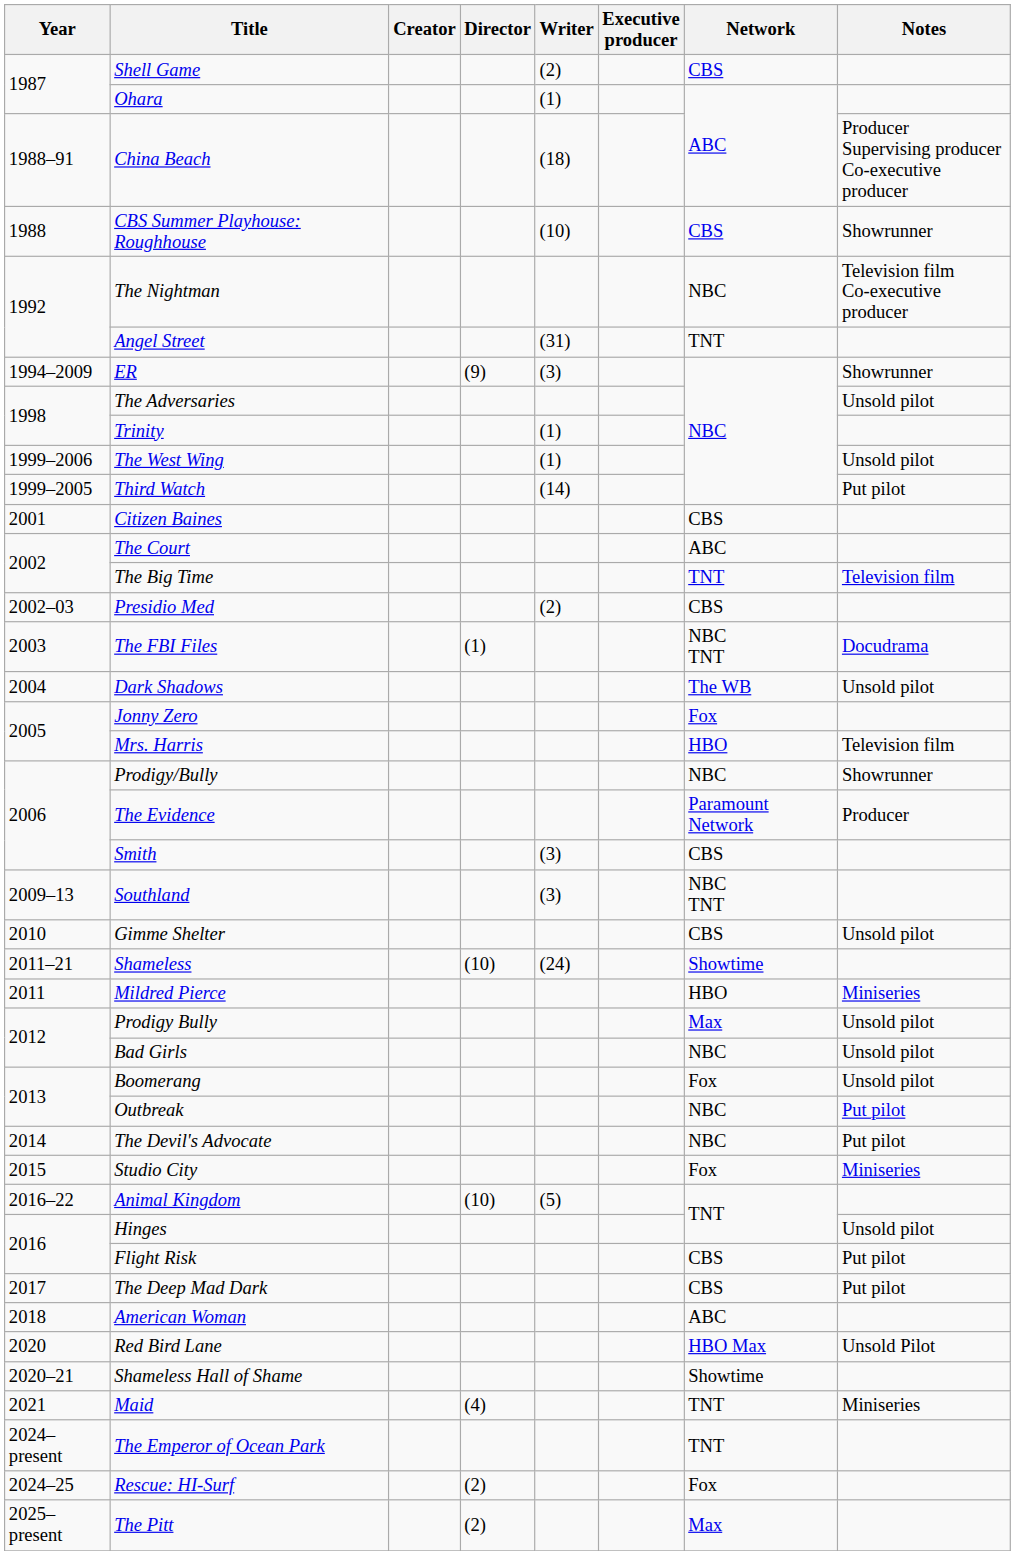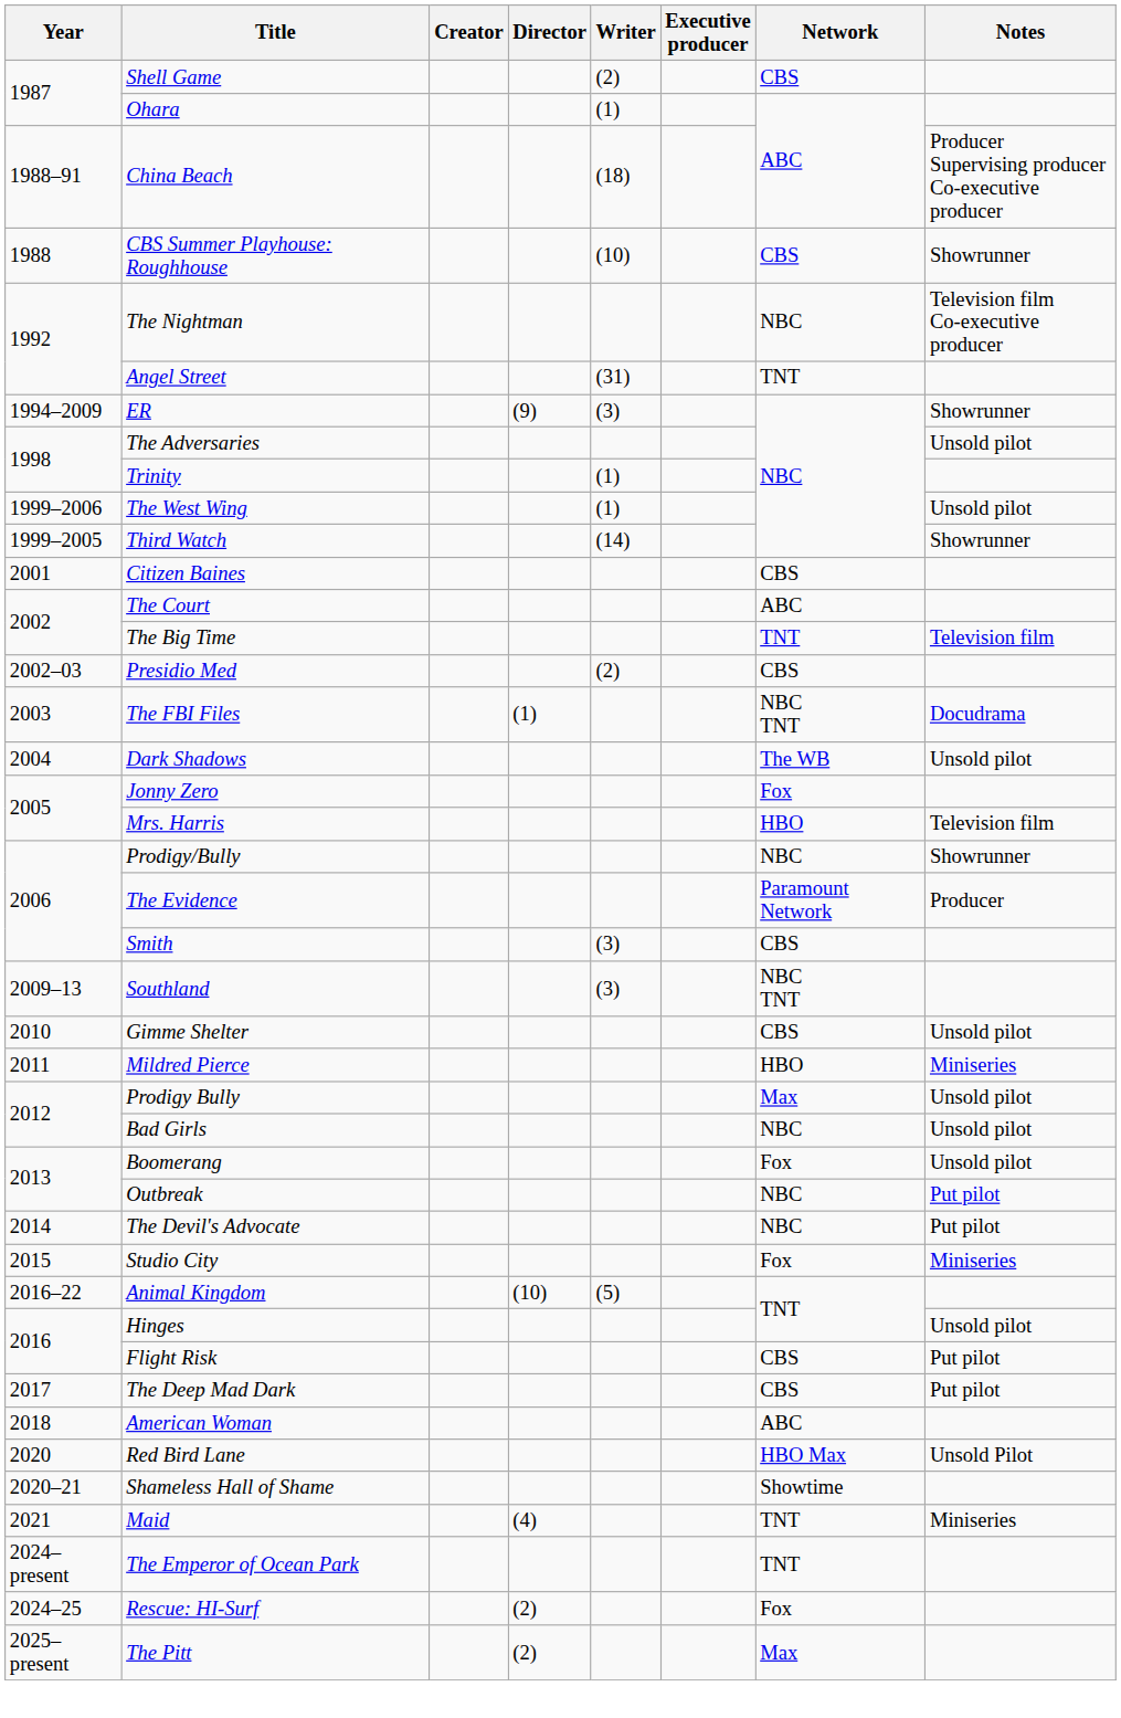 <table class="wikitable plainrowheaders">
 <tr>
 <th>Year</th>
 <th>Title</th>
 <th>Creator</th>
 <th>Director</th>
 <th>Writer</th>
 <th>Executive<br>producer</th>
 <th>Network</th>
 <th>Notes</th>
 </tr>
 <tr>
 <td rowspan=2>1987</td>
 <td><em><a href='#'>Shell Game</a></em></td>
 <td></td>
 <td></td>
 <td> (2)</td>
 <td></td>
 <td><a href='#'>CBS</a></td>
 <td></td>
 </tr>
 <tr>
 <td><em><a href='#'>Ohara</a></em></td>
 <td></td>
 <td></td>
 <td> (1)</td>
 <td></td>
 <td rowspan="2"><a href='#'>ABC</a></td>
 <td></td>
 </tr>
 <tr>
 <td>1988–91</td>
 <td><em><a href='#'>China Beach</a></em></td>
 <td></td>
 <td></td>
 <td> (18)</td>
 <td></td>
 <td>Producer <br>Supervising producer <br>Co-executive producer </td>
 </tr>
 <tr>
 <td>1988</td>
 <td><em><a href='#'>CBS Summer Playhouse: Roughhouse</a></em></td>
 <td></td>
 <td></td>
 <td> (10)</td>
 <td></td>
 <td><a href='#'>CBS</a></td>
 <td>Showrunner </td>
 </tr>
 <tr>
 <td rowspan=2>1992</td>
 <td><em>The Nightman</em></td>
 <td></td>
 <td></td>
 <td></td>
 <td></td>
 <td>NBC</td>
 <td>Television film<br>Co-executive producer</td>
 </tr>
 <tr>
 <td><em><a href='#'>Angel Street</a></em></td>
 <td></td>
 <td></td>
 <td> (31)</td>
 <td></td>
 <td>TNT</td>
 <td></td>
 </tr>
 <tr>
 <td>1994–2009</td>
 <td><em><a href='#'>ER</a></em></td>
 <td></td>
 <td> (9)</td>
 <td> (3)</td>
 <td></td>
 <td rowspan="5"><a href='#'>NBC</a></td>
 <td>Showrunner </td>
 </tr>
 <tr>
 <td rowspan=2>1998</td>
 <td><em>The Adversaries</em></td>
 <td></td>
 <td></td>
 <td></td>
 <td></td>
 <td>Unsold pilot</td>
 </tr>
 <tr>
 <td><em><a href='#'>Trinity</a></em></td>
 <td></td>
 <td></td>
 <td> (1)</td>
 <td></td>
 <td></td>
 </tr>
 <tr>
 <td>1999–2006</td>
 <td><em><a href='#'>The West Wing</a></em></td>
 <td></td>
 <td></td>
 <td> (1)</td>
 <td></td>
 <td>Unsold pilot</td>
 </tr>
 <tr>
 <td>1999–2005</td>
 <td><em><a href='#'>Third Watch</a></em></td>
 <td></td>
 <td></td>
 <td> (14)</td>
 <td></td>
-<td>Put pilot</td>
+<td>Showrunner</td>
 </tr>
 <tr>
 <td>2001</td>
 <td><em><a href='#'>Citizen Baines</a></em></td>
 <td></td>
 <td></td>
 <td> </td>
 <td></td>
 <td>CBS</td>
 <td></td>
 </tr>
 <tr>
 <td rowspan=2>2002</td>
 <td><em><a href='#'>The Court</a></em></td>
 <td></td>
 <td></td>
 <td></td>
 <td></td>
 <td>ABC</td>
 <td></td>
 </tr>
 <tr>
 <td><em>The Big Time</em></td>
 <td></td>
 <td></td>
 <td></td>
 <td></td>
 <td><a href='#'>TNT</a></td>
 <td><a href='#'>Television film</a></td>
 </tr>
 <tr>
 <td>2002–03</td>
 <td><em><a href='#'>Presidio Med</a></em></td>
 <td></td>
 <td></td>
 <td> (2)</td>
 <td></td>
 <td>CBS</td>
 <td></td>
 </tr>
 <tr>
 <td>2003</td>
 <td><em><a href='#'>The FBI Files</a></em></td>
 <td></td>
 <td> (1)</td>
 <td></td>
 <td></td>
 <td>NBC<br>TNT</td>
 <td><a href='#'>Docudrama</a></td>
 </tr>
 <tr>
 <td>2004</td>
 <td><em><a href='#'>Dark Shadows</a></em></td>
 <td></td>
 <td></td>
 <td></td>
 <td></td>
 <td><a href='#'>The WB</a></td>
 <td>Unsold pilot</td>
 </tr>
 <tr>
 <td rowspan=2>2005</td>
 <td><em><a href='#'>Jonny Zero</a></em></td>
 <td></td>
 <td></td>
 <td></td>
 <td></td>
 <td><a href='#'>Fox</a></td>
 <td></td>
 </tr>
 <tr>
 <td><em><a href='#'>Mrs. Harris</a></em></td>
 <td></td>
 <td></td>
 <td></td>
 <td></td>
 <td><a href='#'>HBO</a></td>
 <td>Television film</td>
 </tr>
 <tr>
 <td rowspan=3>2006</td>
 <td><em>Prodigy/Bully</em></td>
 <td></td>
 <td></td>
 <td></td>
 <td></td>
 <td>NBC</td>
 <td>Showrunner </td>
 </tr>
 <tr>
 <td><em><a href='#'>The Evidence</a></em></td>
 <td></td>
 <td></td>
 <td></td>
 <td></td>
 <td><a href='#'>Paramount Network</a></td>
 <td>Producer</td>
 </tr>
 <tr>
 <td><em><a href='#'>Smith</a></em></td>
 <td></td>
 <td></td>
 <td> (3)</td>
 <td></td>
 <td>CBS</td>
 <td></td>
 </tr>
 <tr>
 <td>2009–13</td>
 <td><em><a href='#'>Southland</a></em></td>
 <td></td>
 <td></td>
 <td> (3)</td>
 <td></td>
 <td>NBC<br>TNT</td>
 <td></td>
 </tr>
 <tr>
 <td>2010</td>
 <td><em>Gimme Shelter</em></td>
 <td></td>
 <td></td>
 <td></td>
 <td></td>
 <td>CBS</td>
 <td>Unsold pilot</td>
-</tr>
-<tr>
-<td>2011–21</td>
-<td><em><a href='#'>Shameless</a></em></td>
-<td></td>
-<td> (10)</td>
-<td> (24)</td>
-<td></td>
-<td><a href='#'>Showtime</a></td>
-<td></td>
 </tr>
 <tr>
 <td>2011</td>
 <td><em><a href='#'>Mildred Pierce</a></em></td>
 <td></td>
 <td></td>
 <td></td>
 <td></td>
 <td>HBO</td>
 <td><a href='#'>Miniseries</a></td>
 </tr>
 <tr>
 <td rowspan=2>2012</td>
 <td><em>Prodigy Bully</em></td>
 <td></td>
 <td></td>
 <td></td>
 <td></td>
 <td><a href='#'>Max</a></td>
 <td>Unsold pilot</td>
 </tr>
 <tr>
 <td><em>Bad Girls</em></td>
 <td></td>
 <td></td>
 <td></td>
 <td></td>
 <td>NBC</td>
 <td>Unsold pilot</td>
 </tr>
 <tr>
 <td rowspan=2>2013</td>
 <td><em>Boomerang</em></td>
 <td></td>
 <td></td>
 <td></td>
 <td></td>
 <td>Fox</td>
 <td>Unsold pilot</td>
 </tr>
 <tr>
 <td><em>Outbreak</em></td>
 <td></td>
 <td></td>
 <td></td>
 <td></td>
 <td>NBC</td>
 <td><a href='#'>Put pilot</a></td>
 </tr>
 <tr>
 <td>2014</td>
 <td><em>The Devil's Advocate</em></td>
 <td></td>
 <td></td>
 <td></td>
 <td></td>
 <td>NBC</td>
 <td>Put pilot</td>
 </tr>
 <tr>
 <td>2015</td>
 <td><em>Studio City</em></td>
 <td></td>
 <td></td>
 <td></td>
 <td></td>
 <td>Fox</td>
 <td><a href='#'>Miniseries</a></td>
 </tr>
 <tr>
 <td>2016–22</td>
 <td><em><a href='#'>Animal Kingdom</a></em></td>
 <td></td>
 <td> (10)</td>
 <td> (5)</td>
 <td></td>
 <td rowspan="2">TNT</td>
 <td></td>
 </tr>
 <tr>
 <td rowspan=2>2016</td>
 <td><em>Hinges</em></td>
 <td></td>
 <td></td>
 <td></td>
 <td></td>
 <td>Unsold pilot</td>
 </tr>
 <tr>
 <td><em>Flight Risk</em></td>
 <td></td>
 <td></td>
 <td></td>
 <td></td>
 <td>CBS</td>
 <td>Put pilot</td>
 </tr>
 <tr>
 <td>2017</td>
 <td><em>The Deep Mad Dark</em></td>
 <td></td>
 <td></td>
 <td></td>
 <td></td>
 <td>CBS</td>
 <td>Put pilot</td>
 </tr>
 <tr>
 <td>2018</td>
 <td><em><a href='#'>American Woman</a></em></td>
 <td></td>
 <td></td>
 <td></td>
 <td></td>
 <td>ABC</td>
 <td></td>
 </tr>
 <tr>
 <td>2020</td>
 <td><em>Red Bird Lane</em></td>
 <td></td>
 <td></td>
 <td></td>
 <td></td>
 <td><a href='#'>HBO Max</a></td>
 <td>Unsold Pilot</td>
 </tr>
 <tr>
 <td>2020–21</td>
 <td><em>Shameless Hall of Shame</em></td>
 <td></td>
 <td></td>
 <td></td>
 <td></td>
 <td>Showtime</td>
 <td></td>
 </tr>
 <tr>
 <td>2021</td>
 <td><em><a href='#'>Maid</a></em></td>
 <td></td>
 <td> (4)</td>
 <td></td>
 <td></td>
 <td>TNT</td>
 <td>Miniseries</td>
 </tr>
 <tr>
 <td>2024–present</td>
 <td><em><a href='#'>The Emperor of Ocean Park</a></em></td>
 <td></td>
 <td></td>
 <td></td>
 <td></td>
 <td>TNT</td>
 <td></td>
 </tr>
 <tr>
 <td>2024–25</td>
 <td><em><a href='#'>Rescue: HI-Surf</a></em></td>
 <td></td>
 <td> (2)</td>
 <td></td>
 <td></td>
 <td>Fox</td>
 <td></td>
 </tr>
 <tr>
 <td>2025–present</td>
 <td><em><a href='#'>The Pitt</a></em></td>
 <td></td>
 <td> (2)</td>
 <td></td>
 <td></td>
 <td><a href='#'>Max</a></td>
 <td></td>
 </tr>
 </table>
